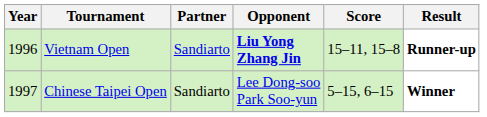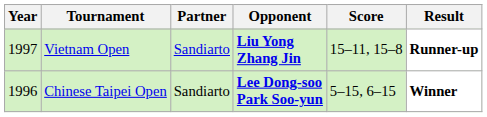 <table class="sortable wikitable" style="font-size: 90%;">
 <tr>
 <th>Year</th>
 <th>Tournament</th>
 <th>Partner</th>
 <th>Opponent</th>
 <th>Score</th>
 <th>Result</th>
 </tr>
 <tr style="background:#D4F1C5">
-<td align="center">1996</td>
+<td align="center">1997</td>
 <td align="left"><a href='#'>Vietnam Open</a></td>
 <td align="left"> <a href='#'>Sandiarto</a></td>
 <td align="left"><strong> <a href='#'>Liu Yong</a> <br>  <a href='#'>Zhang Jin</a></strong></td>
 <td align="left">15–11, 15–8</td>
 <td style="text-align:left; background:white"> <strong>Runner-up</strong></td>
 </tr>
 <tr style="background:#D4F1C5">
-<td align="center">1997</td>
+<td align="center">1996</td>
 <td align="left"><a href='#'>Chinese Taipei Open</a></td>
 <td align="left"> Sandiarto</td>
-<td align="left"> <a href='#'>Lee Dong-soo</a> <br>  <a href='#'>Park Soo-yun</a></td>
+<td align="left"><strong> <a href='#'>Lee Dong-soo</a> <br>  <a href='#'>Park Soo-yun</a></strong></td>
 <td align="left">5–15, 6–15</td>
 <td style="text-align:left; background:white"> <strong>Winner</strong></td>
 </tr>
 </table>
